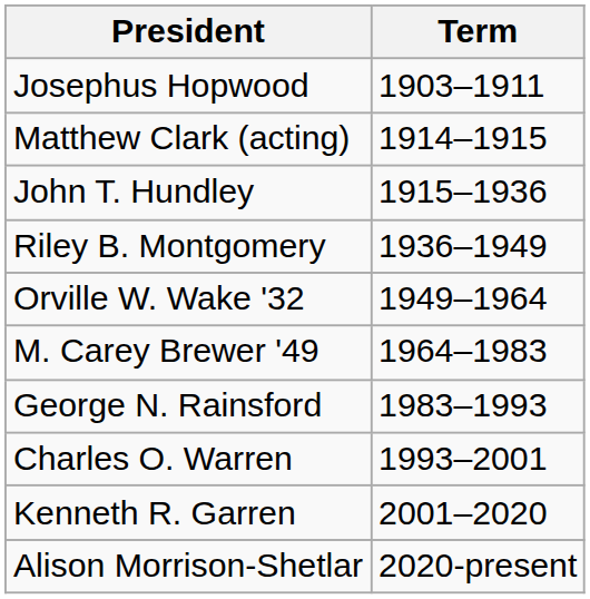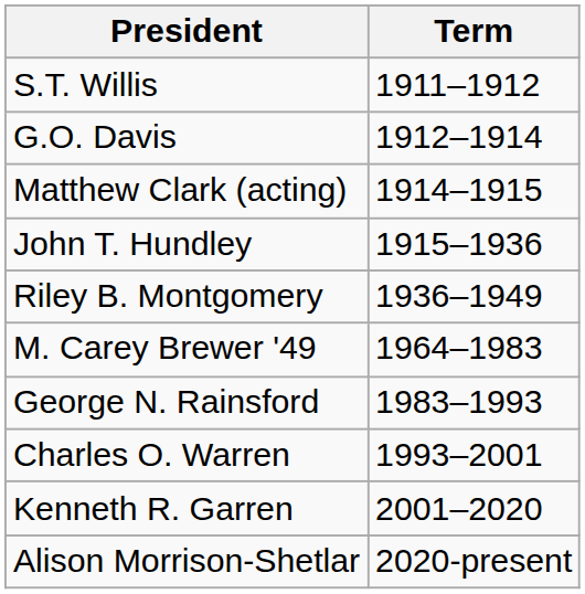 <table class="wikitable">
 <tr>
 <th>President</th>
 <th>Term</th>
 </tr>
 <tr>
-<td>Josephus Hopwood</td>
-<td>1903–1911</td>
+<td>S.T. Willis</td>
+<td>1911–1912</td>
+</tr>
+<tr>
+<td>G.O. Davis</td>
+<td>1912–1914</td>
 </tr>
 <tr>
 <td>Matthew Clark (acting)</td>
 <td>1914–1915</td>
 </tr>
 <tr>
 <td>John T. Hundley</td>
 <td>1915–1936</td>
 </tr>
 <tr>
 <td>Riley B. Montgomery</td>
 <td>1936–1949</td>
-</tr>
-<tr>
-<td>Orville W. Wake '32</td>
-<td>1949–1964</td>
 </tr>
 <tr>
 <td>M. Carey Brewer '49</td>
 <td>1964–1983</td>
 </tr>
 <tr>
 <td>George N. Rainsford</td>
 <td>1983–1993</td>
 </tr>
 <tr>
 <td>Charles O. Warren</td>
 <td>1993–2001</td>
 </tr>
 <tr>
 <td>Kenneth R. Garren</td>
 <td>2001–2020</td>
 </tr>
 <tr>
 <td>Alison Morrison-Shetlar</td>
 <td>2020-present</td>
 </tr>
 </table>
